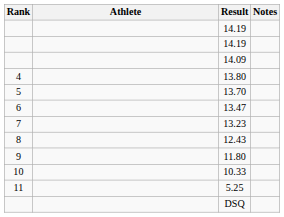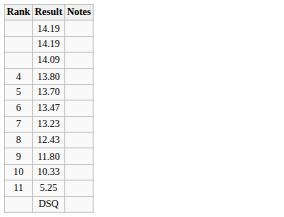 <table class="wikitable" style="text-align:center">
 <tr>
 <th>Rank</th>
-<th Style="width:18em">Athlete</th>
 <th>Result</th>
 <th>Notes</th>
 </tr>
 <tr>
 <td></td>
-<td style="text-align:left"></td>
 <td>14.19</td>
 <td></td>
 </tr>
 <tr>
 <td></td>
-<td style="text-align:left"></td>
 <td>14.19</td>
 <td></td>
 </tr>
 <tr>
 <td></td>
-<td style="text-align:left"></td>
 <td>14.09</td>
 <td></td>
 </tr>
 <tr>
 <td>4</td>
-<td style="text-align:left"></td>
 <td>13.80</td>
 <td></td>
 </tr>
 <tr>
 <td>5</td>
-<td style="text-align:left"></td>
 <td>13.70</td>
 <td></td>
 </tr>
 <tr>
 <td>6</td>
-<td style="text-align:left"></td>
 <td>13.47</td>
 <td></td>
 </tr>
 <tr>
 <td>7</td>
-<td style="text-align:left"></td>
 <td>13.23</td>
 <td></td>
 </tr>
 <tr>
 <td>8</td>
-<td style="text-align:left"></td>
 <td>12.43</td>
 <td></td>
 </tr>
 <tr>
 <td>9</td>
-<td style="text-align:left"></td>
 <td>11.80</td>
 <td></td>
 </tr>
 <tr>
 <td>10</td>
-<td style="text-align:left"></td>
 <td>10.33</td>
 <td></td>
 </tr>
 <tr>
 <td>11</td>
-<td style="text-align:left"></td>
 <td>5.25</td>
 <td></td>
 </tr>
 <tr>
 <td></td>
-<td style="text-align:left"></td>
 <td>DSQ</td>
 <td></td>
 </tr>
 </table>
